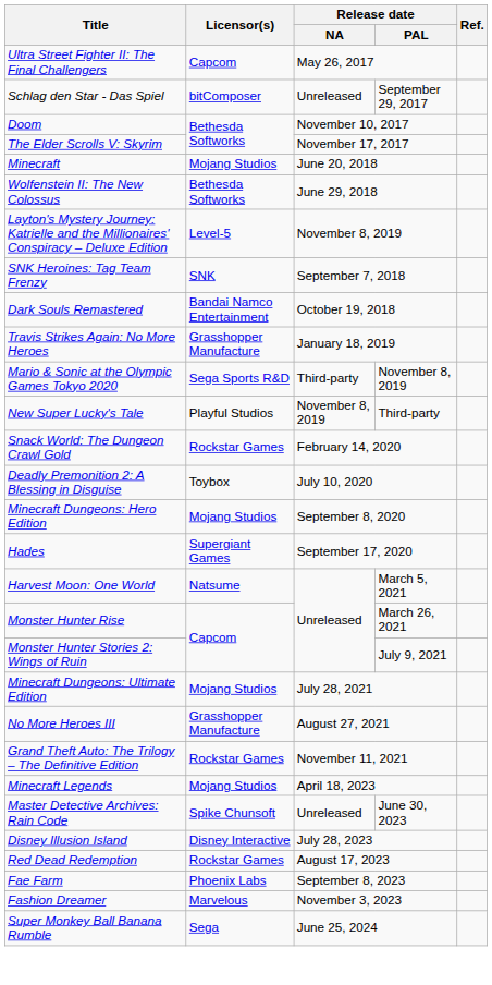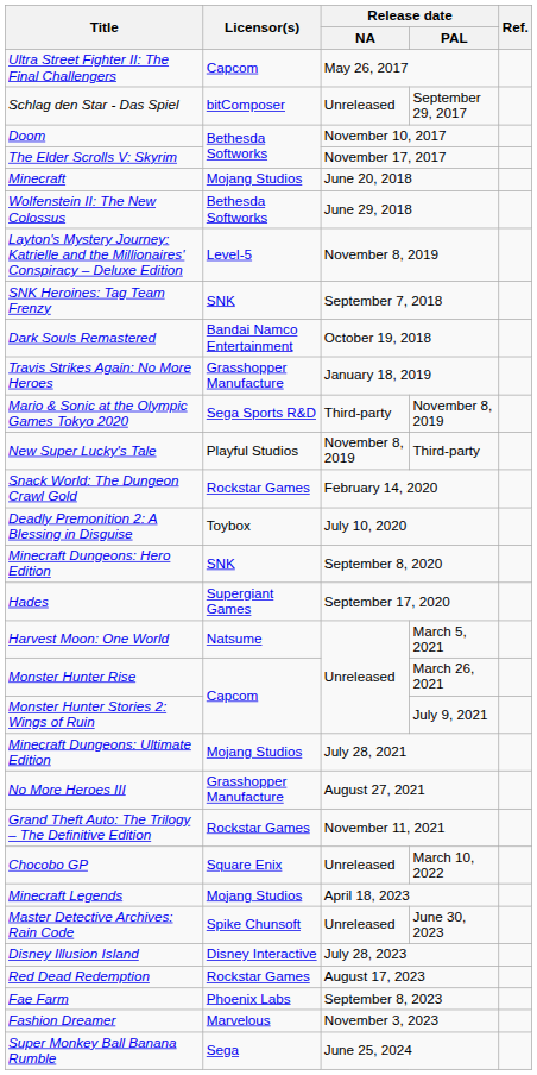 <table class="wikitable sortable">
 <tr>
 <th rowspan="2">Title</th>
 <th rowspan="2">Licensor(s)</th>
 <th colspan="2">Release date</th>
 <th rowspan="2"><abbr>Ref.</abbr></th>
 </tr>
 <tr>
 <th><abbr>NA</abbr></th>
 <th><abbr>PAL</abbr></th>
 </tr>
 <tr>
 <td><em><a href='#'>Ultra Street Fighter II: The Final Challengers</a></em></td>
 <td><a href='#'>Capcom</a></td>
 <td colspan="2">May 26, 2017</td>
 <td></td>
 </tr>
 <tr>
 <td><em>Schlag den Star - Das Spiel</em></td>
 <td><a href='#'>bitComposer</a></td>
 <td>Unreleased</td>
 <td>September 29, 2017</td>
 <td></td>
 </tr>
 <tr>
 <td><em><a href='#'>Doom</a></em></td>
 <td rowspan="2"><a href='#'>Bethesda Softworks</a></td>
 <td colspan="2">November 10, 2017</td>
 <td></td>
 </tr>
 <tr>
 <td><em><a href='#'>The Elder Scrolls V: Skyrim</a></em></td>
 <td colspan="2">November 17, 2017</td>
 <td></td>
 </tr>
 <tr>
 <td><em><a href='#'>Minecraft</a></em></td>
 <td><a href='#'>Mojang Studios</a></td>
 <td colspan="2">June 20, 2018</td>
 <td></td>
 </tr>
 <tr>
 <td><em><a href='#'>Wolfenstein II: The New Colossus</a></em></td>
 <td><a href='#'>Bethesda Softworks</a></td>
 <td colspan="2">June 29, 2018</td>
 <td></td>
 </tr>
 <tr>
 <td><em><a href='#'>Layton's Mystery Journey: Katrielle and the Millionaires' Conspiracy – Deluxe Edition</a></em></td>
 <td><a href='#'>Level-5</a></td>
 <td colspan="2">November 8, 2019</td>
 <td></td>
 </tr>
 <tr>
 <td><em><a href='#'>SNK Heroines: Tag Team Frenzy</a></em></td>
 <td><a href='#'>SNK</a></td>
 <td colspan="2">September 7, 2018</td>
 <td></td>
 </tr>
 <tr>
 <td><em><a href='#'>Dark Souls Remastered</a></em></td>
 <td><a href='#'>Bandai Namco Entertainment</a></td>
 <td colspan="2">October 19, 2018</td>
 <td></td>
 </tr>
 <tr>
 <td><em><a href='#'>Travis Strikes Again: No More Heroes</a></em></td>
 <td><a href='#'>Grasshopper Manufacture</a></td>
 <td colspan="2">January 18, 2019</td>
 <td></td>
 </tr>
 <tr>
 <td><em><a href='#'>Mario & Sonic at the Olympic Games Tokyo 2020</a></em></td>
 <td><a href='#'>Sega Sports R&D</a></td>
 <td>Third-party</td>
 <td>November 8, 2019</td>
 <td></td>
 </tr>
 <tr>
 <td><em><a href='#'>New Super Lucky's Tale</a></em></td>
 <td>Playful Studios</td>
 <td>November 8, 2019</td>
 <td>Third-party</td>
 <td></td>
 </tr>
 <tr>
 <td><em><a href='#'>Snack World: The Dungeon Crawl Gold</a></em></td>
 <td><a href='#'>Rockstar Games</a></td>
 <td colspan="2">February 14, 2020</td>
 <td></td>
 </tr>
 <tr>
 <td><em><a href='#'>Deadly Premonition 2: A Blessing in Disguise</a></em></td>
 <td>Toybox</td>
 <td colspan="2">July 10, 2020</td>
 <td></td>
 </tr>
 <tr>
 <td><em><a href='#'>Minecraft Dungeons: Hero Edition</a></em></td>
-<td><a href='#'>Mojang Studios</a></td>
+<td><a href='#'>SNK</a></td>
 <td colspan="2">September 8, 2020</td>
 <td></td>
 </tr>
 <tr>
 <td><em><a href='#'>Hades</a></em></td>
 <td><a href='#'>Supergiant Games</a></td>
 <td colspan="2">September 17, 2020</td>
 <td></td>
 </tr>
 <tr>
 <td><em><a href='#'>Harvest Moon: One World</a></em></td>
 <td><a href='#'>Natsume</a></td>
 <td rowspan="3">Unreleased</td>
 <td>March 5, 2021</td>
 <td></td>
 </tr>
 <tr>
 <td><em><a href='#'>Monster Hunter Rise</a></em></td>
 <td rowspan="2"><a href='#'>Capcom</a></td>
 <td>March 26, 2021</td>
 <td></td>
 </tr>
 <tr>
 <td><em><a href='#'>Monster Hunter Stories 2: Wings of Ruin</a></em></td>
 <td>July 9, 2021</td>
 <td></td>
 </tr>
 <tr>
 <td><em><a href='#'>Minecraft Dungeons: Ultimate Edition</a></em></td>
 <td><a href='#'>Mojang Studios</a></td>
 <td colspan="2">July 28, 2021</td>
 <td></td>
 </tr>
 <tr>
 <td><em><a href='#'>No More Heroes III</a></em></td>
 <td><a href='#'>Grasshopper Manufacture</a></td>
 <td colspan="2">August 27, 2021</td>
 <td></td>
 </tr>
 <tr>
 <td><em><a href='#'>Grand Theft Auto: The Trilogy – The Definitive Edition</a></em></td>
 <td><a href='#'>Rockstar Games</a></td>
 <td colspan="2">November 11, 2021</td>
 <td></td>
 </tr>
 <tr>
+<td><em><a href='#'>Chocobo GP</a></em></td>
+<td><a href='#'>Square Enix</a></td>
+<td>Unreleased</td>
+<td>March 10, 2022</td>
+<td></td>
+</tr>
+<tr>
 <td><em><a href='#'>Minecraft Legends</a></em></td>
 <td><a href='#'>Mojang Studios</a></td>
 <td colspan="2">April 18, 2023</td>
 <td></td>
 </tr>
 <tr>
 <td><em><a href='#'>Master Detective Archives: Rain Code</a></em></td>
 <td><a href='#'>Spike Chunsoft</a></td>
 <td>Unreleased</td>
 <td>June 30, 2023</td>
 <td></td>
 </tr>
 <tr>
 <td><em><a href='#'>Disney Illusion Island</a></em></td>
 <td><a href='#'>Disney Interactive</a></td>
 <td colspan="2">July 28, 2023</td>
 <td></td>
 </tr>
 <tr>
 <td><em><a href='#'>Red Dead Redemption</a></em></td>
 <td><a href='#'>Rockstar Games</a></td>
 <td colspan="2">August 17, 2023</td>
 <td></td>
 </tr>
 <tr>
 <td><em><a href='#'>Fae Farm</a></em></td>
 <td><a href='#'>Phoenix Labs</a></td>
 <td colspan="2">September 8, 2023</td>
 <td></td>
 </tr>
 <tr>
 <td><em><a href='#'>Fashion Dreamer</a></em></td>
 <td><a href='#'>Marvelous</a></td>
 <td colspan="2">November 3, 2023</td>
 <td></td>
 </tr>
 <tr>
 <td><em><a href='#'>Super Monkey Ball Banana Rumble</a></em></td>
 <td><a href='#'>Sega</a></td>
 <td colspan="2">June 25, 2024</td>
 <td></td>
 </tr>
 </table>
